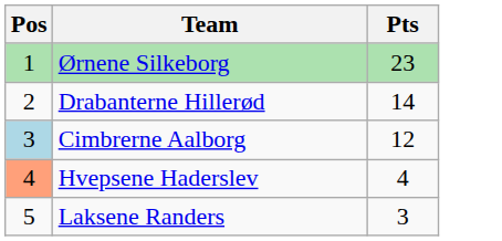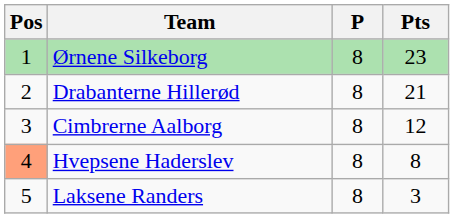 <table class="wikitable" style="font-size: 100%">
 <tr>
 <th width=20>Pos</th>
 <th width=200>Team</th>
+<th width=30>P</th>
 <th width=40>Pts</th>
 </tr>
 <tr align=center style="background:#ACE1AF;">
 <td>1</td>
 <td align="left"><a href='#'>Ørnene Silkeborg</a></td>
+<td>8</td>
 <td>23</td>
 </tr>
 <tr align=center>
 <td>2</td>
 <td align="left"><a href='#'>Drabanterne Hillerød</a></td>
-<td>14</td>
+<td>8</td>
+<td>21</td>
 </tr>
 <tr align=center>
-<td style="background: lightblue;">3</td>
+<td>3</td>
 <td align="left"><a href='#'>Cimbrerne Aalborg</a></td>
+<td>8</td>
 <td>12</td>
 </tr>
 <tr align=center>
 <td style="background: lightsalmon;">4</td>
 <td align="left"><a href='#'>Hvepsene Haderslev</a></td>
-<td>4</td>
+<td>8</td>
+<td>8</td>
 </tr>
 <tr align=center>
 <td>5</td>
 <td align="left"><a href='#'>Laksene Randers</a></td>
+<td>8</td>
 <td>3</td>
 </tr>
 </table>
